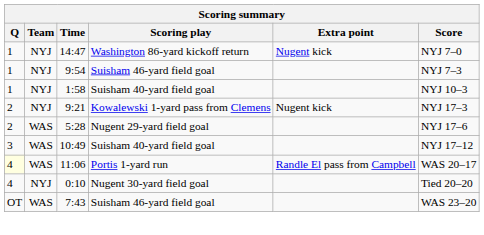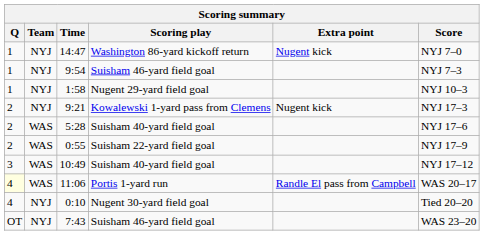 <table class="wikitable" style="font-size: 95%;">
 <tr>
 <th colspan=6>Scoring summary</th>
 </tr>
 <tr>
 <th>Q</th>
 <th>Team</th>
 <th>Time</th>
 <th>Scoring play</th>
 <th>Extra point</th>
 <th>Score</th>
 </tr>
 <tr>
 <td>1</td>
 <td align=center>NYJ</td>
 <td align=right>14:47</td>
 <td><a href='#'>Washington</a> 86-yard kickoff return</td>
 <td><a href='#'>Nugent</a> kick</td>
 <td>NYJ 7–0</td>
 </tr>
 <tr>
 <td>1</td>
 <td align=center>NYJ</td>
 <td align=right>9:54</td>
 <td><a href='#'>Suisham</a> 46-yard field goal</td>
 <td></td>
 <td>NYJ 7–3</td>
 </tr>
 <tr>
 <td>1</td>
 <td align=center>NYJ</td>
 <td align=right>1:58</td>
-<td>Suisham 40-yard field goal</td>
+<td>Nugent 29-yard field goal</td>
 <td></td>
 <td>NYJ 10–3</td>
 </tr>
 <tr>
 <td>2</td>
 <td align=center>NYJ</td>
 <td align=right>9:21</td>
 <td><a href='#'>Kowalewski</a> 1-yard pass from <a href='#'>Clemens</a></td>
 <td>Nugent kick</td>
 <td>NYJ 17–3</td>
 </tr>
 <tr>
 <td>2</td>
 <td align=center>WAS</td>
 <td align=right>5:28</td>
-<td>Nugent 29-yard field goal</td>
+<td>Suisham 40-yard field goal</td>
 <td></td>
 <td>NYJ 17–6</td>
+</tr>
+<tr>
+<td>2</td>
+<td align=center>WAS</td>
+<td align=right>0:55</td>
+<td>Suisham 22-yard field goal</td>
+<td></td>
+<td>NYJ 17–9</td>
 </tr>
 <tr>
 <td>3</td>
 <td align=center>WAS</td>
 <td align=right>10:49</td>
 <td>Suisham 40-yard field goal</td>
 <td></td>
 <td>NYJ 17–12</td>
 </tr>
 <tr>
 <td style="background: lightyellow;">4</td>
 <td align=center>WAS</td>
 <td align=right>11:06</td>
 <td><a href='#'>Portis</a> 1-yard run</td>
 <td><a href='#'>Randle El</a> pass from <a href='#'>Campbell</a></td>
 <td>WAS 20–17</td>
 </tr>
 <tr>
 <td>4</td>
 <td align=center>NYJ</td>
 <td align=right>0:10</td>
 <td>Nugent 30-yard field goal</td>
 <td></td>
 <td>Tied 20–20</td>
 </tr>
 <tr>
 <td>OT</td>
-<td align=center>WAS</td>
+<td align=center>NYJ</td>
 <td align=right>7:43</td>
 <td>Suisham 46-yard field goal</td>
 <td></td>
 <td>WAS 23–20</td>
 </tr>
 </table>
